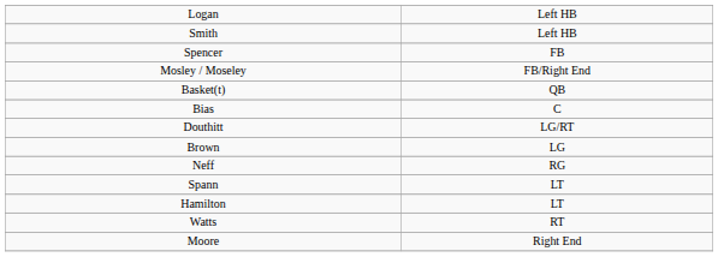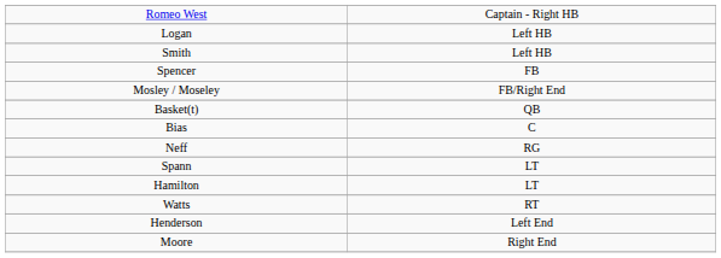 <table class="wikitable" width="60%">
 <tr>
+</tr>
+<tr align="center">
+<td><a href='#'>Romeo West</a></td>
+<td>Captain - Right HB</td>
 </tr>
 <tr align="center">
 </tr>
 <tr align="center">
 <td>Logan</td>
 <td>Left HB</td>
 </tr>
 <tr align="center">
 </tr>
 <tr align="center">
 <td>Smith</td>
 <td>Left HB</td>
 </tr>
 <tr align="center">
 </tr>
 <tr align="center">
 <td>Spencer</td>
 <td>FB</td>
 </tr>
 <tr align="center">
 </tr>
 <tr align="center">
 <td>Mosley / Moseley</td>
 <td>FB/Right End</td>
 </tr>
 <tr align="center">
 </tr>
 <tr align="center">
 <td>Basket(t)</td>
 <td>QB</td>
 </tr>
 <tr align="center">
 </tr>
 <tr align="center">
 <td>Bias</td>
 <td>C</td>
 </tr>
 <tr align="center">
 </tr>
 <tr align="center">
-<td>Douthitt</td>
-<td>LG/RT</td>
-</tr>
-<tr align="center">
-</tr>
-<tr align="center">
-<td>Brown</td>
-<td>LG</td>
 </tr>
 <tr align="center">
 </tr>
 <tr align="center">
 <td>Neff</td>
 <td>RG</td>
 </tr>
 <tr align="center">
 </tr>
 <tr align="center">
 <td>Spann</td>
 <td>LT</td>
 </tr>
 <tr align="center">
 </tr>
 <tr align="center">
 <td>Hamilton</td>
 <td>LT</td>
 </tr>
 <tr align="center">
 </tr>
 <tr align="center">
 <td>Watts</td>
 <td>RT</td>
 </tr>
 <tr align="center">
 </tr>
 <tr align="center">
+<td>Henderson</td>
+<td>Left End</td>
+</tr>
+<tr align="center">
 </tr>
 <tr align="center">
 <td>Moore</td>
 <td>Right End</td>
 </tr>
 <tr align="center">
 </tr>
 </table>
